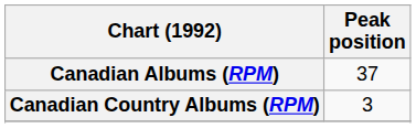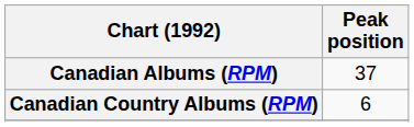 <table class="wikitable sortable plainrowheaders" style="text-align:center">
 <tr>
 <th scope="col">Chart (1992)</th>
 <th scope="col">Peak<br>position</th>
 </tr>
 <tr>
 <th scope="row">Canadian Albums (<em><a href='#'>RPM</a></em>)</th>
 <td>37</td>
 </tr>
 <tr>
 <th scope="row">Canadian Country Albums (<em><a href='#'>RPM</a></em>)</th>
-<td>3</td>
+<td>6</td>
 </tr>
 <tr>
 </tr>
 <tr>
 </tr>
 </table>
